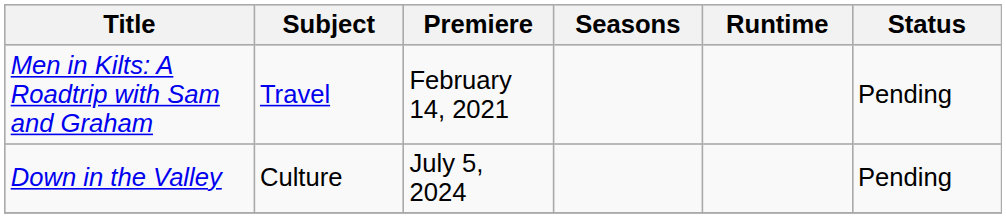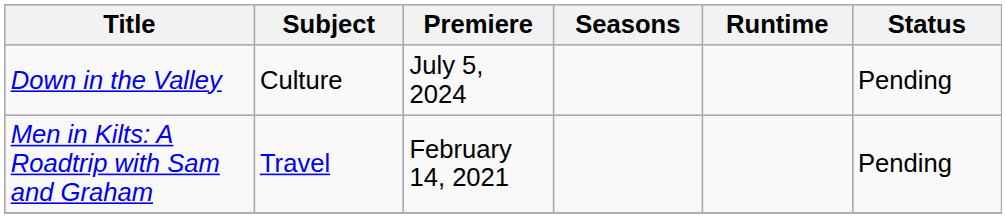 <table class="wikitable sortable" style="width:100%;">
 <tr>
 <th style="width:25%;">Title</th>
 <th style="width:15%;">Subject</th>
 <th style="width:15%;">Premiere</th>
 <th style="width:15%;">Seasons</th>
 <th style="width:15%;">Runtime</th>
 <th style="width:15%;">Status</th>
 </tr>
 <tr>
+<td><em><a href='#'>Down in the Valley</a></em></td>
+<td>Culture</td>
+<td>July 5, 2024</td>
+<td></td>
+<td></td>
+<td>Pending</td>
+</tr>
+<tr>
 <td><em><a href='#'>Men in Kilts: A Roadtrip with Sam and Graham</a></em></td>
 <td><a href='#'>Travel</a></td>
 <td>February 14, 2021</td>
 <td></td>
 <td></td>
 <td>Pending</td>
 </tr>
 <tr>
-<td><em><a href='#'>Down in the Valley</a></em></td>
-<td>Culture</td>
-<td>July 5, 2024</td>
-<td></td>
-<td></td>
-<td>Pending</td>
-</tr>
-<tr>
 </tr>
 </table>
